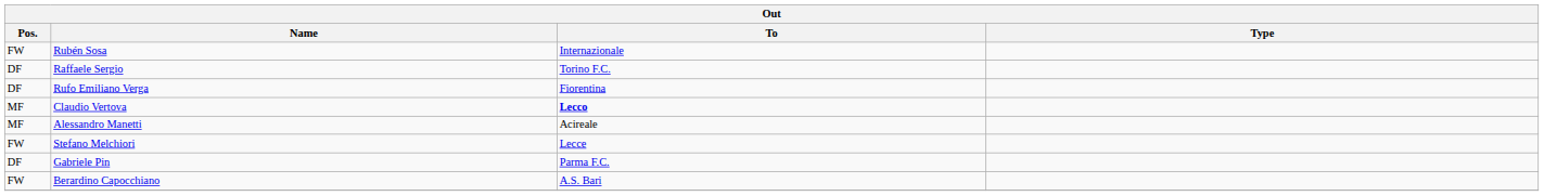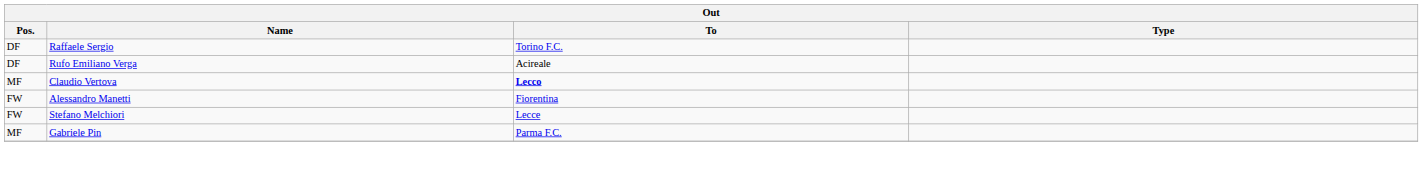 <table class="wikitable" style="font-size:90%;width:99%;">
 <tr>
 <th colspan="4">Out</th>
 </tr>
 <tr>
 <th width=3%>Pos.</th>
 <th width=33%>Name</th>
 <th width=28%>To</th>
 <th width=36%>Type</th>
 </tr>
 <tr>
-<td>FW</td>
-<td><a href='#'>Rubén Sosa</a></td>
-<td><a href='#'>Internazionale</a></td>
-<td></td>
-</tr>
-<tr>
 <td>DF</td>
 <td><a href='#'>Raffaele Sergio</a></td>
 <td><a href='#'>Torino F.C.</a></td>
 <td></td>
 </tr>
 <tr>
 <td>DF</td>
 <td><a href='#'>Rufo Emiliano Verga</a></td>
-<td><a href='#'>Fiorentina</a></td>
+<td>Acireale</td>
 <td></td>
 </tr>
 <tr>
 <td>MF</td>
 <td><a href='#'>Claudio Vertova</a></td>
 <td><strong><a href='#'>Lecco</a></strong></td>
 <td></td>
 </tr>
 <tr>
-<td>MF</td>
+<td>FW</td>
 <td><a href='#'>Alessandro Manetti</a></td>
-<td>Acireale</td>
+<td><a href='#'>Fiorentina</a></td>
 <td></td>
 </tr>
 <tr>
 <td>FW</td>
 <td><a href='#'>Stefano Melchiori</a></td>
 <td><a href='#'>Lecce</a></td>
 <td></td>
 </tr>
 <tr>
-<td>DF</td>
+<td>MF</td>
 <td><a href='#'>Gabriele Pin</a></td>
 <td><a href='#'>Parma F.C.</a></td>
 <td></td>
 </tr>
 <tr>
-<td>FW</td>
-<td><a href='#'>Berardino Capocchiano</a></td>
-<td><a href='#'>A.S. Bari</a></td>
-<td></td>
-</tr>
-<tr>
 </tr>
 </table>
